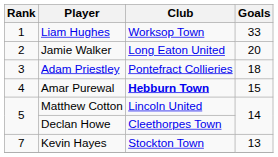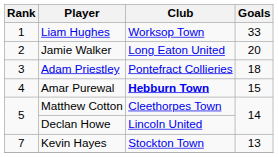 <table class="wikitable" style="text-align:center">
 <tr>
 <th>Rank</th>
 <th>Player</th>
 <th>Club</th>
 <th>Goals</th>
 </tr>
 <tr>
 <td rowspan="1">1</td>
 <td align=left><a href='#'> Liam Hughes</a></td>
 <td align=left><a href='#'>Worksop Town</a></td>
 <td rowspan="1">33</td>
 </tr>
 <tr>
 <td rowspan="1">2</td>
 <td align=left>Jamie Walker</td>
 <td align=left><a href='#'>Long Eaton United</a></td>
 <td rowspan="1">20</td>
 </tr>
 <tr>
 <td rowspan="1">3</td>
 <td align=left><a href='#'>Adam Priestley</a></td>
 <td align=left><a href='#'>Pontefract Collieries</a></td>
 <td rowspan="1">18</td>
 </tr>
 <tr>
 <td rowspan="1">4</td>
 <td align=left>Amar Purewal</td>
 <td align=left><strong><a href='#'>Hebburn Town</a></strong></td>
 <td rowspan="1">15</td>
 </tr>
 <tr>
 <td rowspan="2">5</td>
 <td align=left>Matthew Cotton</td>
-<td align=left><a href='#'>Lincoln United</a></td>
+<td align=left><a href='#'>Cleethorpes Town</a></td>
 <td rowspan="2">14</td>
 </tr>
 <tr>
 <td align=left>Declan Howe</td>
-<td align=left><a href='#'>Cleethorpes Town</a></td>
+<td align=left><a href='#'>Lincoln United</a></td>
 </tr>
 <tr>
 <td rowspan="1">7</td>
 <td align=left>Kevin Hayes</td>
 <td align=left><a href='#'>Stockton Town</a></td>
 <td rowspan="1">13</td>
 </tr>
 <tr>
 </tr>
 </table>
